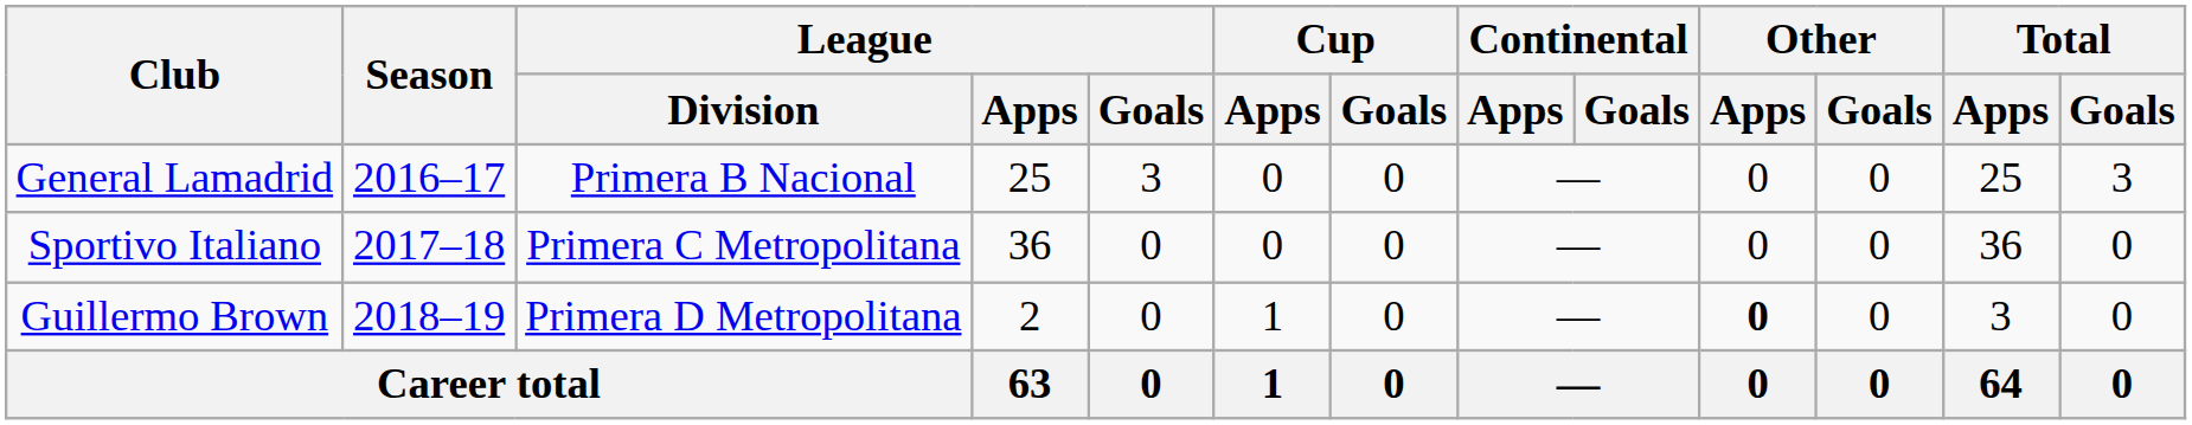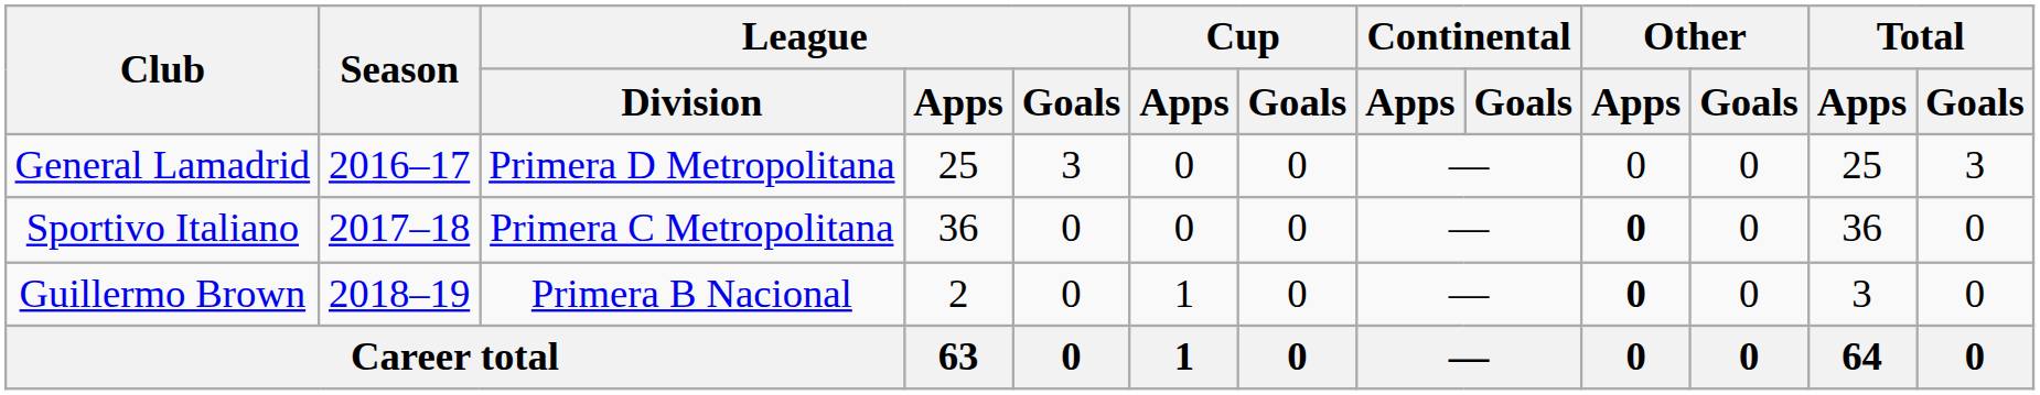 <table class="wikitable" style="text-align:center">
 <tr>
 <th rowspan="2">Club</th>
 <th rowspan="2">Season</th>
 <th colspan="3">League</th>
 <th colspan="2">Cup</th>
 <th colspan="2">Continental</th>
 <th colspan="2">Other</th>
 <th colspan="2">Total</th>
 </tr>
 <tr>
 <th>Division</th>
 <th>Apps</th>
 <th>Goals</th>
 <th>Apps</th>
 <th>Goals</th>
 <th>Apps</th>
 <th>Goals</th>
 <th>Apps</th>
 <th>Goals</th>
 <th>Apps</th>
 <th>Goals</th>
 </tr>
 <tr>
 <td rowspan="1"><a href='#'>General Lamadrid</a></td>
 <td><a href='#'>2016–17</a></td>
-<td rowspan="1"><a href='#'>Primera B Nacional</a></td>
+<td rowspan="1"><a href='#'>Primera D Metropolitana</a></td>
 <td>25</td>
 <td>3</td>
 <td>0</td>
 <td>0</td>
 <td colspan="2">—</td>
 <td>0</td>
 <td>0</td>
 <td>25</td>
 <td>3</td>
 </tr>
 <tr>
 <td rowspan="1"><a href='#'>Sportivo Italiano</a></td>
 <td><a href='#'>2017–18</a></td>
 <td rowspan="1"><a href='#'>Primera C Metropolitana</a></td>
 <td>36</td>
 <td>0</td>
 <td>0</td>
 <td>0</td>
 <td colspan="2">—</td>
-<td>0</td>
+<td><strong>0</strong></td>
 <td>0</td>
 <td>36</td>
 <td>0</td>
 </tr>
 <tr>
 <td rowspan="1"><a href='#'>Guillermo Brown</a></td>
 <td><a href='#'>2018–19</a></td>
-<td rowspan="1"><a href='#'>Primera D Metropolitana</a></td>
+<td rowspan="1"><a href='#'>Primera B Nacional</a></td>
 <td>2</td>
 <td>0</td>
 <td>1</td>
 <td>0</td>
 <td colspan="2">—</td>
 <td><strong>0</strong></td>
 <td>0</td>
 <td>3</td>
 <td>0</td>
 </tr>
 <tr>
 <th colspan="3">Career total</th>
 <th>63</th>
 <th>0</th>
 <th>1</th>
 <th>0</th>
 <th colspan="2">—</th>
 <th>0</th>
 <th>0</th>
 <th>64</th>
 <th>0</th>
 </tr>
 </table>
